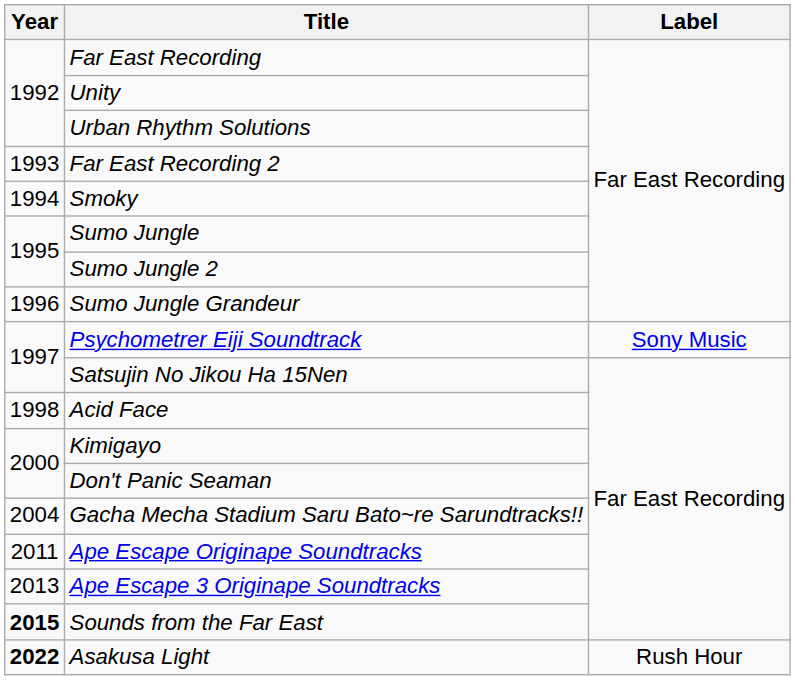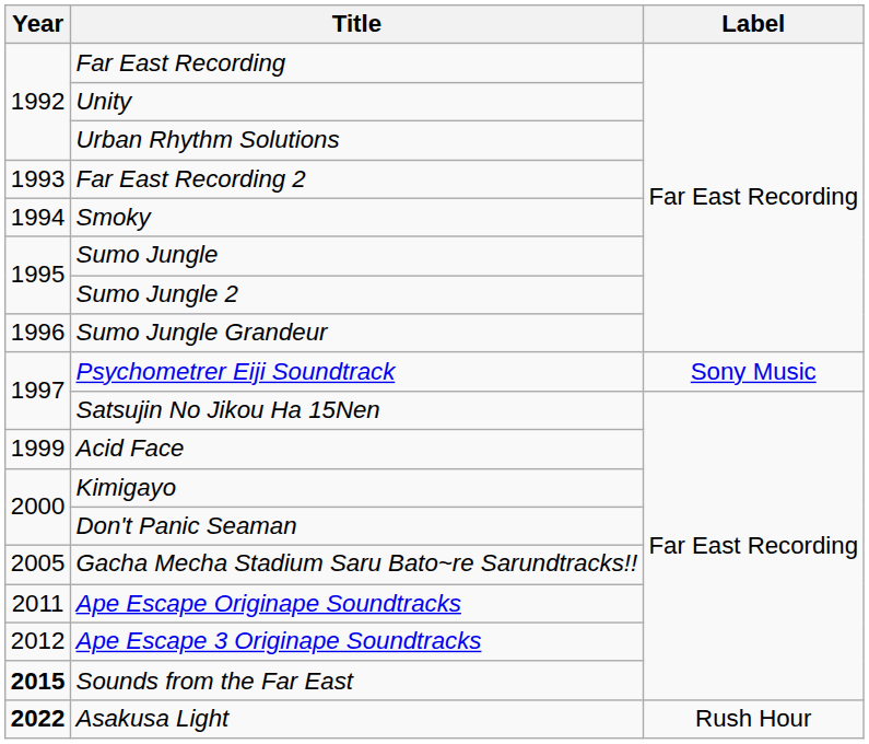 <table class="wikitable">
 <tr>
 <th>Year</th>
 <th>Title</th>
 <th>Label</th>
 </tr>
 <tr>
 <td rowspan="3" align="center">1992</td>
 <td><em>Far East Recording</em></td>
 <td rowspan="8" align="center">Far East Recording</td>
 </tr>
 <tr>
 <td><em>Unity</em></td>
 </tr>
 <tr>
 <td><em>Urban Rhythm Solutions</em></td>
 </tr>
 <tr>
 <td align="center">1993</td>
 <td><em>Far East Recording 2</em></td>
 </tr>
 <tr>
 <td align="center">1994</td>
 <td><em>Smoky</em></td>
 </tr>
 <tr>
 <td rowspan="2"align="center">1995</td>
 <td><em>Sumo Jungle</em></td>
 </tr>
 <tr>
 <td><em>Sumo Jungle 2</em></td>
 </tr>
 <tr>
 <td align="center">1996</td>
 <td><em>Sumo Jungle Grandeur</em></td>
 </tr>
 <tr>
 <td rowspan="2" align="center">1997</td>
 <td><em><a href='#'>Psychometrer Eiji Soundtrack</a></em></td>
 <td align="center"><a href='#'>Sony Music</a></td>
 </tr>
 <tr>
 <td><em>Satsujin No Jikou Ha 15Nen</em></td>
 <td rowspan="8" align="center">Far East Recording</td>
 </tr>
 <tr>
-<td align="center">1998</td>
+<td align="center">1999</td>
 <td><em>Acid Face</em></td>
 </tr>
 <tr>
 <td rowspan="2" align="center">2000</td>
 <td><em>Kimigayo</em></td>
 </tr>
 <tr>
 <td><em>Don't Panic Seaman</em></td>
 </tr>
 <tr>
-<td align="center">2004</td>
+<td align="center">2005</td>
 <td><em>Gacha Mecha Stadium Saru Bato~re Sarundtracks!!</em></td>
 </tr>
 <tr>
 <td align="center">2011</td>
 <td><em><a href='#'>Ape Escape Originape Soundtracks</a></em></td>
 </tr>
 <tr>
-<td align="center">2013</td>
+<td align="center">2012</td>
 <td><em><a href='#'>Ape Escape 3 Originape Soundtracks</a></em></td>
 </tr>
 <tr>
 <td align="center"><strong>2015</strong></td>
 <td><em>Sounds from the Far East</em></td>
 </tr>
 <tr>
 <td align="center"><strong>2022</strong></td>
 <td><em>Asakusa Light</em></td>
 <td rowspan="8" align="center">Rush Hour</td>
 </tr>
 </table>
